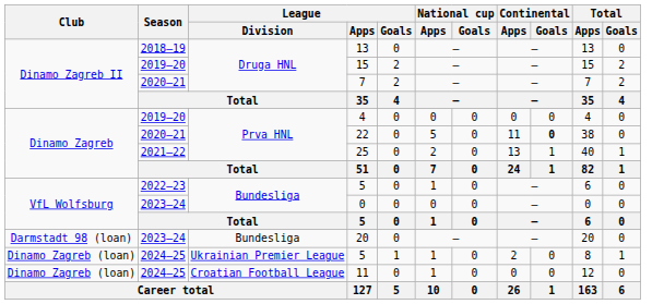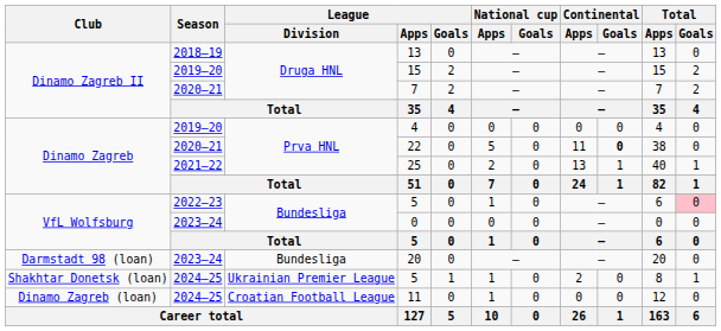 <table class="wikitable" style="text-align:center">
 <tr>
 <th rowspan="2">Club</th>
 <th rowspan="2">Season</th>
 <th colspan="3">League</th>
 <th colspan="2">National cup</th>
 <th colspan="2">Continental</th>
 <th colspan="2">Total</th>
 </tr>
 <tr>
 <th>Division</th>
 <th>Apps</th>
 <th>Goals</th>
 <th>Apps</th>
 <th>Goals</th>
 <th>Apps</th>
 <th>Goals</th>
 <th>Apps</th>
 <th>Goals</th>
 </tr>
 <tr>
 <td rowspan="4"><a href='#'>Dinamo Zagreb II</a></td>
 <td><a href='#'>2018–19</a></td>
 <td rowspan="3"><a href='#'>Druga HNL</a></td>
 <td>13</td>
 <td>0</td>
 <td colspan="2">—</td>
 <td colspan="2">—</td>
 <td>13</td>
 <td>0</td>
 </tr>
 <tr>
 <td><a href='#'>2019–20</a></td>
 <td>15</td>
 <td>2</td>
 <td colspan="2">—</td>
 <td colspan="2">—</td>
 <td>15</td>
 <td>2</td>
 </tr>
 <tr>
 <td><a href='#'>2020–21</a></td>
 <td>7</td>
 <td>2</td>
 <td colspan="2">—</td>
 <td colspan="2">—</td>
 <td>7</td>
 <td>2</td>
 </tr>
 <tr>
 <th colspan="2">Total</th>
 <th>35</th>
 <th>4</th>
 <th colspan="2">—</th>
 <th colspan="2">—</th>
 <th>35</th>
 <th>4</th>
 </tr>
 <tr>
 <td rowspan="4"><a href='#'>Dinamo Zagreb</a></td>
 <td><a href='#'>2019–20</a></td>
 <td rowspan="3"><a href='#'>Prva HNL</a></td>
 <td>4</td>
 <td>0</td>
 <td>0</td>
 <td>0</td>
 <td>0</td>
 <td>0</td>
 <td>4</td>
 <td>0</td>
 </tr>
 <tr>
 <td><a href='#'>2020–21</a></td>
 <td>22</td>
 <td>0</td>
 <td>5</td>
 <td>0</td>
 <td>11</td>
 <td><strong>0</strong></td>
 <td>38</td>
 <td>0</td>
 </tr>
 <tr>
 <td><a href='#'>2021–22</a></td>
 <td>25</td>
 <td>0</td>
 <td>2</td>
 <td>0</td>
 <td>13</td>
 <td>1</td>
 <td>40</td>
 <td>1</td>
 </tr>
 <tr>
 <th colspan="2">Total</th>
 <th>51</th>
 <th>0</th>
 <th>7</th>
 <th>0</th>
 <th>24</th>
 <th>1</th>
 <th>82</th>
 <th>1</th>
 </tr>
 <tr>
 <td rowspan="3"><a href='#'>VfL Wolfsburg</a></td>
 <td><a href='#'>2022–23</a></td>
 <td rowspan="2"><a href='#'>Bundesliga</a></td>
 <td>5</td>
 <td>0</td>
 <td>1</td>
 <td>0</td>
 <td colspan="2">—</td>
 <td>6</td>
-<td>0</td>
+<td style="background: pink;">0</td>
 </tr>
 <tr>
 <td><a href='#'>2023–24</a></td>
 <td>0</td>
 <td>0</td>
 <td>0</td>
 <td>0</td>
 <td colspan="2">—</td>
 <td>0</td>
 <td>0</td>
 </tr>
 <tr>
 <th colspan="2">Total</th>
 <th>5</th>
 <th>0</th>
 <th>1</th>
 <th>0</th>
 <th colspan="2">—</th>
 <th>6</th>
 <th>0</th>
 </tr>
 <tr>
 <td><a href='#'>Darmstadt 98</a> (loan)</td>
 <td><a href='#'>2023–24</a></td>
 <td>Bundesliga</td>
 <td>20</td>
 <td>0</td>
 <td colspan="2">—</td>
 <td colspan="2">—</td>
 <td>20</td>
 <td>0</td>
 </tr>
 <tr>
-<td><a href='#'>Dinamo Zagreb</a> (loan)</td>
+<td><a href='#'>Shakhtar Donetsk</a> (loan)</td>
 <td><a href='#'>2024–25</a></td>
 <td><a href='#'>Ukrainian Premier League</a></td>
 <td>5</td>
 <td>1</td>
 <td>1</td>
 <td>0</td>
 <td>2</td>
 <td>0</td>
 <td>8</td>
 <td>1</td>
 </tr>
 <tr>
 <td><a href='#'>Dinamo Zagreb</a> (loan)</td>
 <td><a href='#'>2024–25</a></td>
 <td><a href='#'>Croatian Football League</a></td>
 <td>11</td>
 <td>0</td>
 <td>1</td>
 <td>0</td>
 <td>0</td>
 <td>0</td>
 <td>12</td>
 <td>0</td>
 </tr>
 <tr>
 <th colspan="3">Career total</th>
 <th>127</th>
 <th>5</th>
 <th>10</th>
 <th>0</th>
 <th>26</th>
 <th>1</th>
 <th>163</th>
 <th>6</th>
 </tr>
 </table>
